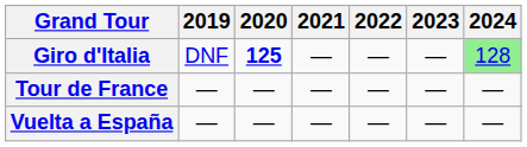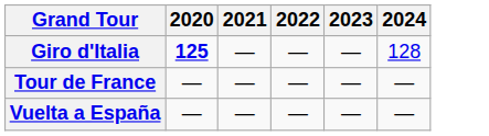 <table class="wikitable plainrowheaders">
 <tr>
 <th scope="col"><a href='#'>Grand Tour</a></th>
-<th scope="col">2019</th>
 <th scope="col">2020</th>
 <th scope="col">2021</th>
 <th scope="col">2022</th>
 <th scope="col">2023</th>
 <th scope="col">2024</th>
 </tr>
 <tr style="text-align:center;">
 <th scope="row"> <a href='#'>Giro d'Italia</a></th>
-<td><a href='#'>DNF</a></td>
 <td><strong><a href='#'>125</a></strong></td>
 <td>—</td>
 <td>—</td>
 <td>—</td>
-<td style="background: lightgreen;"><a href='#'>128</a></td>
+<td><a href='#'>128</a></td>
 </tr>
 <tr style="text-align:center;">
 <th scope="row"> <a href='#'>Tour de France</a></th>
-<td>—</td>
 <td>—</td>
 <td>—</td>
 <td>—</td>
 <td>—</td>
 <td>—</td>
 </tr>
 <tr style="text-align:center;">
 <th scope="row"> <a href='#'>Vuelta a España</a></th>
 <td>—</td>
 <td>—</td>
 <td>—</td>
 <td>—</td>
 <td>—</td>
-<td>—</td>
 </tr>
 </table>
